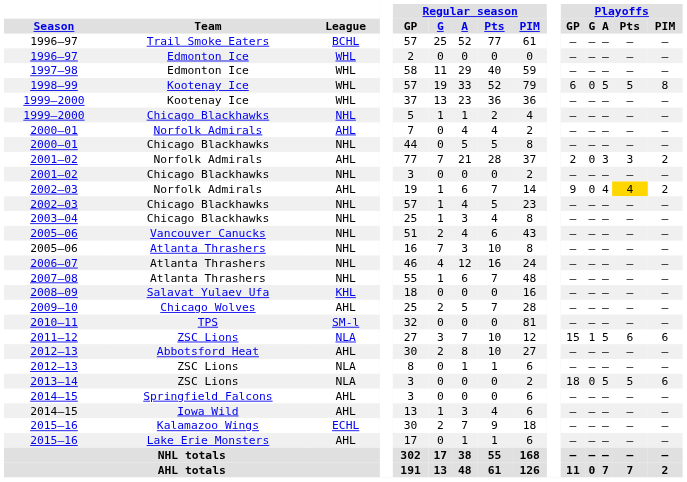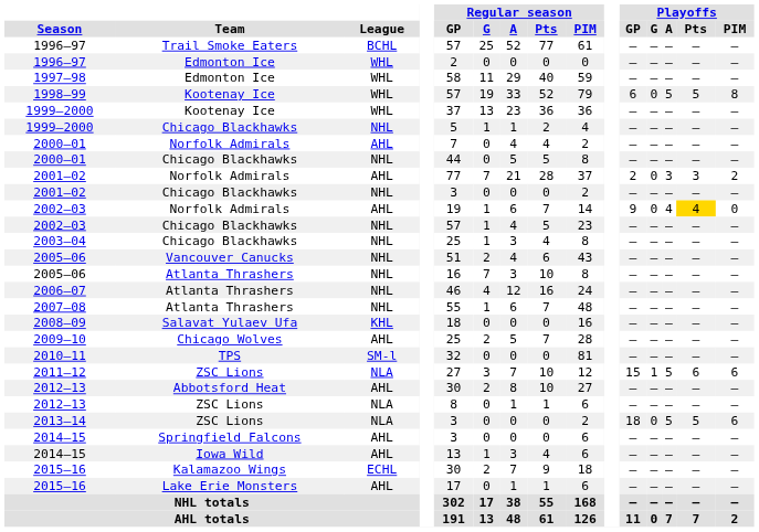 <table border="0" cellpadding="1" cellspacing="0" style="text-align:center; width:60em;">
 <tr style="background:#e0e0e0;">
 <th colspan="3"  bgcolor="#ffffff"> </th>
 <th rowspan="99" bgcolor="#ffffff"> </th>
 <th colspan="5"><a href='#'>Regular season</a></th>
 <th rowspan="99" bgcolor="#ffffff"> </th>
 <th colspan="5"><a href='#'>Playoffs</a></th>
 </tr>
 <tr style="background:#e0e0e0;">
 <th><a href='#'>Season</a></th>
 <th>Team</th>
 <th>League</th>
 <th>GP</th>
 <th><a href='#'>G</a></th>
 <th><a href='#'>A</a></th>
 <th><a href='#'>Pts</a></th>
 <th><a href='#'>PIM</a></th>
 <th>GP</th>
 <th>G</th>
 <th>A</th>
 <th>Pts</th>
 <th>PIM</th>
 </tr>
 <tr>
 <td>1996–97</td>
 <td><a href='#'>Trail Smoke Eaters</a></td>
 <td><a href='#'>BCHL</a></td>
 <td>57</td>
 <td>25</td>
 <td>52</td>
 <td>77</td>
 <td>61</td>
 <td>—</td>
 <td>—</td>
 <td>—</td>
 <td>—</td>
 <td>—</td>
 </tr>
 <tr bgcolor="#f0f0f0">
 <td><a href='#'>1996–97</a></td>
 <td><a href='#'>Edmonton Ice</a></td>
 <td><a href='#'>WHL</a></td>
 <td>2</td>
 <td>0</td>
 <td>0</td>
 <td>0</td>
 <td>0</td>
 <td>—</td>
 <td>—</td>
 <td>—</td>
 <td>—</td>
 <td>—</td>
 </tr>
 <tr>
 <td><a href='#'>1997–98</a></td>
 <td>Edmonton Ice</td>
 <td>WHL</td>
 <td>58</td>
 <td>11</td>
 <td>29</td>
 <td>40</td>
 <td>59</td>
 <td>—</td>
 <td>—</td>
 <td>—</td>
 <td>—</td>
 <td>—</td>
 </tr>
 <tr bgcolor="#f0f0f0">
 <td><a href='#'>1998–99</a></td>
 <td><a href='#'>Kootenay Ice</a></td>
 <td>WHL</td>
 <td>57</td>
 <td>19</td>
 <td>33</td>
 <td>52</td>
 <td>79</td>
 <td>6</td>
 <td>0</td>
 <td>5</td>
 <td>5</td>
 <td>8</td>
 </tr>
 <tr>
 <td><a href='#'>1999–2000</a></td>
 <td>Kootenay Ice</td>
 <td>WHL</td>
 <td>37</td>
 <td>13</td>
 <td>23</td>
 <td>36</td>
 <td>36</td>
 <td>—</td>
 <td>—</td>
 <td>—</td>
 <td>—</td>
 <td>—</td>
 </tr>
 <tr bgcolor="#f0f0f0">
 <td><a href='#'>1999–2000</a></td>
 <td><a href='#'>Chicago Blackhawks</a></td>
 <td><a href='#'>NHL</a></td>
 <td>5</td>
 <td>1</td>
 <td>1</td>
 <td>2</td>
 <td>4</td>
 <td>—</td>
 <td>—</td>
 <td>—</td>
 <td>—</td>
 <td>—</td>
 </tr>
 <tr>
 <td><a href='#'>2000–01</a></td>
 <td><a href='#'>Norfolk Admirals</a></td>
 <td><a href='#'>AHL</a></td>
 <td>7</td>
 <td>0</td>
 <td>4</td>
 <td>4</td>
 <td>2</td>
 <td>—</td>
 <td>—</td>
 <td>—</td>
 <td>—</td>
 <td>—</td>
 </tr>
 <tr bgcolor="#f0f0f0">
 <td><a href='#'>2000–01</a></td>
 <td>Chicago Blackhawks</td>
 <td>NHL</td>
 <td>44</td>
 <td>0</td>
 <td>5</td>
 <td>5</td>
 <td>8</td>
 <td>—</td>
 <td>—</td>
 <td>—</td>
 <td>—</td>
 <td>—</td>
 </tr>
 <tr>
 <td><a href='#'>2001–02</a></td>
 <td>Norfolk Admirals</td>
 <td>AHL</td>
 <td>77</td>
 <td>7</td>
 <td>21</td>
 <td>28</td>
 <td>37</td>
 <td>2</td>
 <td>0</td>
 <td>3</td>
 <td>3</td>
 <td>2</td>
 </tr>
 <tr bgcolor="#f0f0f0">
 <td><a href='#'>2001–02</a></td>
 <td>Chicago Blackhawks</td>
 <td>NHL</td>
 <td>3</td>
 <td>0</td>
 <td>0</td>
 <td>0</td>
 <td>2</td>
 <td>—</td>
 <td>—</td>
 <td>—</td>
 <td>—</td>
 <td>—</td>
 </tr>
 <tr>
 <td><a href='#'>2002–03</a></td>
 <td>Norfolk Admirals</td>
 <td>AHL</td>
 <td>19</td>
 <td>1</td>
 <td>6</td>
 <td>7</td>
 <td>14</td>
 <td>9</td>
 <td>0</td>
 <td>4</td>
 <td style="background: gold;">4</td>
-<td>2</td>
+<td>0</td>
 </tr>
 <tr bgcolor="#f0f0f0">
 <td><a href='#'>2002–03</a></td>
 <td>Chicago Blackhawks</td>
 <td>NHL</td>
 <td>57</td>
 <td>1</td>
 <td>4</td>
 <td>5</td>
 <td>23</td>
 <td>—</td>
 <td>—</td>
 <td>—</td>
 <td>—</td>
 <td>—</td>
 </tr>
 <tr>
 <td><a href='#'>2003–04</a></td>
 <td>Chicago Blackhawks</td>
 <td>NHL</td>
 <td>25</td>
 <td>1</td>
 <td>3</td>
 <td>4</td>
 <td>8</td>
 <td>—</td>
 <td>—</td>
 <td>—</td>
 <td>—</td>
 <td>—</td>
 </tr>
 <tr bgcolor="#f0f0f0">
 <td><a href='#'>2005–06</a></td>
 <td><a href='#'>Vancouver Canucks</a></td>
 <td>NHL</td>
 <td>51</td>
 <td>2</td>
 <td>4</td>
 <td>6</td>
 <td>43</td>
 <td>—</td>
 <td>—</td>
 <td>—</td>
 <td>—</td>
 <td>—</td>
 </tr>
 <tr>
 <td>2005–06</td>
 <td><a href='#'>Atlanta Thrashers</a></td>
 <td>NHL</td>
 <td>16</td>
 <td>7</td>
 <td>3</td>
 <td>10</td>
 <td>8</td>
 <td>—</td>
 <td>—</td>
 <td>—</td>
 <td>—</td>
 <td>—</td>
 </tr>
 <tr bgcolor="#f0f0f0">
 <td><a href='#'>2006–07</a></td>
 <td>Atlanta Thrashers</td>
 <td>NHL</td>
 <td>46</td>
 <td>4</td>
 <td>12</td>
 <td>16</td>
 <td>24</td>
 <td>—</td>
 <td>—</td>
 <td>—</td>
 <td>—</td>
 <td>—</td>
 </tr>
 <tr>
 <td><a href='#'>2007–08</a></td>
 <td>Atlanta Thrashers</td>
 <td>NHL</td>
 <td>55</td>
 <td>1</td>
 <td>6</td>
 <td>7</td>
 <td>48</td>
 <td>—</td>
 <td>—</td>
 <td>—</td>
 <td>—</td>
 <td>—</td>
 </tr>
 <tr bgcolor="#f0f0f0">
 <td><a href='#'>2008–09</a></td>
 <td><a href='#'>Salavat Yulaev Ufa</a></td>
 <td><a href='#'>KHL</a></td>
 <td>18</td>
 <td>0</td>
 <td>0</td>
 <td>0</td>
 <td>16</td>
 <td>—</td>
 <td>—</td>
 <td>—</td>
 <td>—</td>
 <td>—</td>
 </tr>
 <tr>
 <td><a href='#'>2009–10</a></td>
 <td><a href='#'>Chicago Wolves</a></td>
 <td>AHL</td>
 <td>25</td>
 <td>2</td>
 <td>5</td>
 <td>7</td>
 <td>28</td>
 <td>—</td>
 <td>—</td>
 <td>—</td>
 <td>—</td>
 <td>—</td>
 </tr>
 <tr bgcolor="#f0f0f0">
 <td><a href='#'>2010–11</a></td>
 <td><a href='#'>TPS</a></td>
 <td><a href='#'>SM-l</a></td>
 <td>32</td>
 <td>0</td>
 <td>0</td>
 <td>0</td>
 <td>81</td>
 <td>—</td>
 <td>—</td>
 <td>—</td>
 <td>—</td>
 <td>—</td>
 </tr>
 <tr>
 <td><a href='#'>2011–12</a></td>
 <td><a href='#'>ZSC Lions</a></td>
 <td><a href='#'>NLA</a></td>
 <td>27</td>
 <td>3</td>
 <td>7</td>
 <td>10</td>
 <td>12</td>
 <td>15</td>
 <td>1</td>
 <td>5</td>
 <td>6</td>
 <td>6</td>
 </tr>
 <tr bgcolor="#f0f0f0">
 <td><a href='#'>2012–13</a></td>
 <td><a href='#'>Abbotsford Heat</a></td>
 <td>AHL</td>
 <td>30</td>
 <td>2</td>
 <td>8</td>
 <td>10</td>
 <td>27</td>
 <td>—</td>
 <td>—</td>
 <td>—</td>
 <td>—</td>
 <td>—</td>
 </tr>
 <tr>
 <td><a href='#'>2012–13</a></td>
 <td>ZSC Lions</td>
 <td>NLA</td>
 <td>8</td>
 <td>0</td>
 <td>1</td>
 <td>1</td>
 <td>6</td>
 <td>—</td>
 <td>—</td>
 <td>—</td>
 <td>—</td>
 <td>—</td>
 </tr>
 <tr bgcolor="#f0f0f0">
 <td><a href='#'>2013–14</a></td>
 <td>ZSC Lions</td>
 <td>NLA</td>
 <td>3</td>
 <td>0</td>
 <td>0</td>
 <td>0</td>
 <td>2</td>
 <td>18</td>
 <td>0</td>
 <td>5</td>
 <td>5</td>
 <td>6</td>
 </tr>
 <tr>
 <td><a href='#'>2014–15</a></td>
 <td><a href='#'>Springfield Falcons</a></td>
 <td>AHL</td>
 <td>3</td>
 <td>0</td>
 <td>0</td>
 <td>0</td>
 <td>6</td>
 <td>—</td>
 <td>—</td>
 <td>—</td>
 <td>—</td>
 <td>—</td>
 </tr>
 <tr bgcolor="#f0f0f0">
 <td>2014–15</td>
 <td><a href='#'>Iowa Wild</a></td>
 <td>AHL</td>
 <td>13</td>
 <td>1</td>
 <td>3</td>
 <td>4</td>
 <td>6</td>
 <td>—</td>
 <td>—</td>
 <td>—</td>
 <td>—</td>
 <td>—</td>
 </tr>
 <tr>
 <td><a href='#'>2015–16</a></td>
 <td><a href='#'>Kalamazoo Wings</a></td>
 <td><a href='#'>ECHL</a></td>
 <td>30</td>
 <td>2</td>
 <td>7</td>
 <td>9</td>
 <td>18</td>
 <td>—</td>
 <td>—</td>
 <td>—</td>
 <td>—</td>
 <td>—</td>
 </tr>
 <tr bgcolor="#f0f0f0">
 <td><a href='#'>2015–16</a></td>
 <td><a href='#'>Lake Erie Monsters</a></td>
 <td>AHL</td>
 <td>17</td>
 <td>0</td>
 <td>1</td>
 <td>1</td>
 <td>6</td>
 <td>—</td>
 <td>—</td>
 <td>—</td>
 <td>—</td>
 <td>—</td>
 </tr>
 <tr bgcolor="#e0e0e0">
 <th colspan="3">NHL totals</th>
 <th>302</th>
 <th>17</th>
 <th>38</th>
 <th>55</th>
 <th>168</th>
 <th>—</th>
 <th>—</th>
 <th>—</th>
 <th>—</th>
 <th>—</th>
 </tr>
 <tr bgcolor="#e0e0e0">
 <th colspan="3">AHL totals</th>
 <th>191</th>
 <th>13</th>
 <th>48</th>
 <th>61</th>
 <th>126</th>
 <th>11</th>
 <th>0</th>
 <th>7</th>
 <th>7</th>
 <th>2</th>
 </tr>
 </table>
